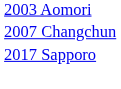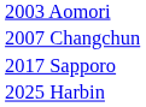 <table>
 <tr>
 <td><a href='#'>2003 Aomori</a></td>
 <td></td>
 <td></td>
 <td></td>
 </tr>
 <tr>
 <td><a href='#'>2007 Changchun</a></td>
 <td></td>
 <td></td>
 <td></td>
 </tr>
 <tr>
 <td><a href='#'>2017 Sapporo</a></td>
 <td></td>
 <td></td>
 <td></td>
 </tr>
 <tr>
+<td><a href='#'>2025 Harbin</a></td>
+<td></td>
+<td></td>
+<td></td>
+</tr>
+<tr>
 </tr>
 </table>
